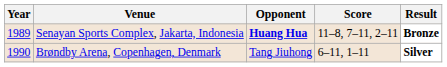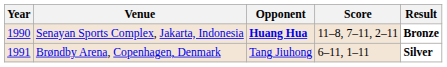 <table class="sortable wikitable" style="font-size: 90%;">
 <tr>
 <th>Year</th>
 <th>Venue</th>
 <th>Opponent</th>
 <th>Score</th>
 <th>Result</th>
 </tr>
 <tr style="background:#F3E6D7">
-<td align="center"><a href='#'>1989</a></td>
+<td align="center"><a href='#'>1990</a></td>
 <td align="left"><a href='#'>Senayan Sports Complex</a>, <a href='#'>Jakarta, Indonesia</a></td>
 <td align="left"><strong> <a href='#'>Huang Hua</a></strong></td>
 <td align="left">11–8, 7–11, 2–11</td>
 <td style="text-align:left; background:white"> <strong>Bronze</strong></td>
 </tr>
 <tr style="background:#F3E6D7">
-<td align="center"><a href='#'>1990</a></td>
+<td align="center"><a href='#'>1991</a></td>
 <td align="left"><a href='#'>Brøndby Arena</a>, <a href='#'>Copenhagen, Denmark</a></td>
 <td align="left"> <a href='#'>Tang Jiuhong</a></td>
 <td align="left">6–11, 1–11</td>
 <td style="text-align:left; background:white"> <strong>Silver</strong></td>
 </tr>
 </table>
